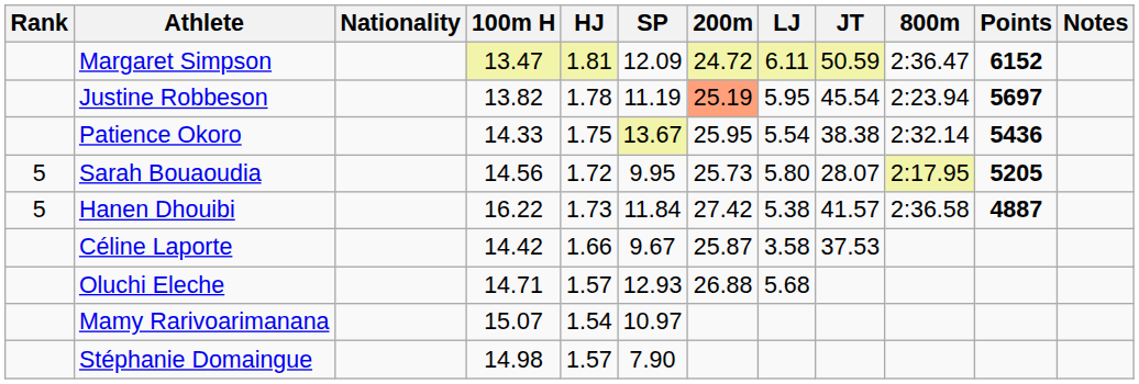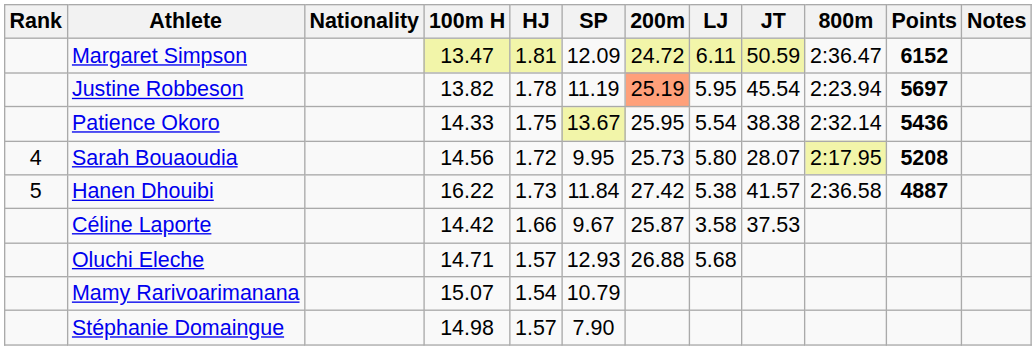 <table class="wikitable sortable" style=" text-align:center;">
 <tr>
 <th>Rank</th>
 <th>Athlete</th>
 <th>Nationality</th>
 <th>100m H</th>
 <th>HJ</th>
 <th>SP</th>
 <th>200m</th>
 <th>LJ</th>
 <th>JT</th>
 <th>800m</th>
 <th>Points</th>
 <th>Notes</th>
 </tr>
 <tr>
 <td></td>
 <td align=left><a href='#'>Margaret Simpson</a></td>
 <td align=left></td>
 <td bgcolor=#F2F5A9>13.47</td>
 <td bgcolor=#F2F5A9>1.81</td>
 <td>12.09</td>
 <td bgcolor=#F2F5A9>24.72</td>
 <td bgcolor=#F2F5A9>6.11</td>
 <td bgcolor=#F2F5A9>50.59</td>
 <td>2:36.47</td>
 <td><strong>6152</strong></td>
 <td></td>
 </tr>
 <tr>
 <td></td>
 <td align=left><a href='#'>Justine Robbeson</a></td>
 <td align=left></td>
 <td>13.82</td>
 <td>1.78</td>
 <td>11.19</td>
 <td style="background: lightsalmon;">25.19</td>
 <td>5.95</td>
 <td>45.54</td>
 <td>2:23.94</td>
 <td><strong>5697</strong></td>
 <td></td>
 </tr>
 <tr>
 <td></td>
 <td align=left><a href='#'>Patience Okoro</a></td>
 <td align=left></td>
 <td>14.33</td>
 <td>1.75</td>
 <td bgcolor=#F2F5A9>13.67</td>
 <td>25.95</td>
 <td>5.54</td>
 <td>38.38</td>
 <td>2:32.14</td>
 <td><strong>5436</strong></td>
 <td></td>
 </tr>
 <tr>
-<td>5</td>
+<td>4</td>
 <td align=left><a href='#'>Sarah Bouaoudia</a></td>
 <td align=left></td>
 <td>14.56</td>
 <td>1.72</td>
 <td>9.95</td>
 <td>25.73</td>
 <td>5.80</td>
 <td>28.07</td>
 <td bgcolor=#F2F5A9>2:17.95</td>
-<td><strong>5205</strong></td>
+<td><strong>5208</strong></td>
 <td></td>
 </tr>
 <tr>
 <td>5</td>
 <td align=left><a href='#'>Hanen Dhouibi</a></td>
 <td align=left></td>
 <td>16.22</td>
 <td>1.73</td>
 <td>11.84</td>
 <td>27.42</td>
 <td>5.38</td>
 <td>41.57</td>
 <td>2:36.58</td>
 <td><strong>4887</strong></td>
 <td></td>
 </tr>
 <tr>
 <td></td>
 <td align=left><a href='#'>Céline Laporte</a></td>
 <td align=left></td>
 <td>14.42</td>
 <td>1.66</td>
 <td>9.67</td>
 <td>25.87</td>
 <td>3.58</td>
 <td>37.53</td>
 <td></td>
 <td><strong></strong></td>
 <td></td>
 </tr>
 <tr>
 <td></td>
 <td align=left><a href='#'>Oluchi Eleche</a></td>
 <td align=left></td>
 <td>14.71</td>
 <td>1.57</td>
 <td>12.93</td>
 <td>26.88</td>
 <td>5.68</td>
 <td></td>
 <td></td>
 <td><strong></strong></td>
 <td></td>
 </tr>
 <tr>
 <td></td>
 <td align=left><a href='#'>Mamy Rarivoarimanana</a></td>
 <td align=left></td>
 <td>15.07</td>
 <td>1.54</td>
-<td>10.97</td>
+<td>10.79</td>
 <td></td>
 <td></td>
 <td></td>
 <td></td>
 <td><strong></strong></td>
 <td></td>
 </tr>
 <tr>
 <td></td>
 <td align=left><a href='#'>Stéphanie Domaingue</a></td>
 <td align=left></td>
 <td>14.98</td>
 <td>1.57</td>
 <td>7.90</td>
 <td></td>
 <td></td>
 <td></td>
 <td></td>
 <td><strong></strong></td>
 <td></td>
 </tr>
 </table>
